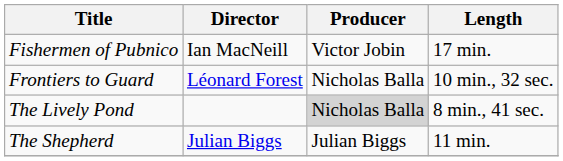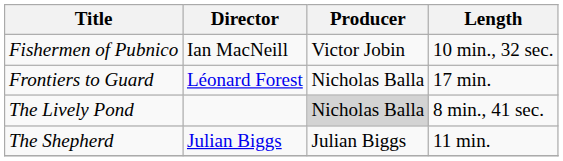 <table class=wikitable>
 <tr>
 <th>Title</th>
 <th>Director</th>
 <th>Producer</th>
 <th>Length</th>
 </tr>
 <tr>
 <td><em>Fishermen of Pubnico</em></td>
 <td>Ian MacNeill</td>
 <td>Victor Jobin</td>
-<td>17 min.</td>
+<td>10 min., 32 sec.</td>
 </tr>
 <tr>
 <td><em>Frontiers to Guard</em></td>
 <td><a href='#'>Léonard Forest</a></td>
 <td>Nicholas Balla</td>
-<td>10 min., 32 sec.</td>
+<td>17 min.</td>
 </tr>
 <tr>
 <td><em>The Lively Pond</em></td>
 <td></td>
 <td style="background: lightgrey;">Nicholas Balla</td>
 <td>8 min., 41 sec.</td>
 </tr>
 <tr>
 <td><em>The Shepherd</em></td>
 <td><a href='#'>Julian Biggs</a></td>
 <td>Julian Biggs</td>
 <td>11 min.</td>
 </tr>
 <tr>
 </tr>
 </table>
